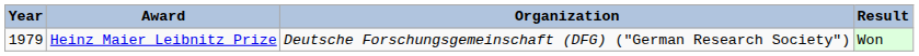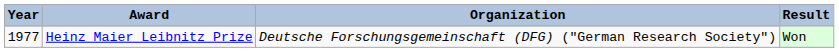 <table class="wikitable">
 <tr>
 <th style="background:#B0C4DE;">Year</th>
 <th style="background:#B0C4DE;">Award</th>
 <th style="background:#B0C4DE;">Organization</th>
 <th style="background:#B0C4DE;">Result</th>
 </tr>
 <tr>
-<td>1979</td>
+<td>1977</td>
 <td><a href='#'>Heinz Maier Leibnitz Prize</a></td>
 <td><em>Deutsche Forschungsgemeinschaft (DFG)</em> ("German Research Society")</td>
 <td bgcolor="#ddffdd">Won</td>
 </tr>
 </table>
